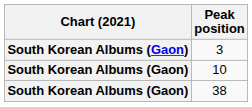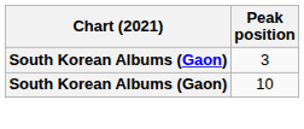 <table class="wikitable plainrowheaders" style="text-align:center">
 <tr>
 <th scope="col">Chart (2021)</th>
 <th scope="col">Peak<br>position</th>
 </tr>
 <tr>
 <th scope="row">South Korean Albums (<a href='#'>Gaon</a>)</th>
 <td>3</td>
 </tr>
 <tr>
 <th scope="row">South Korean Albums (Gaon)<br></th>
 <td>10</td>
 </tr>
-<tr>
-<th scope="row">South Korean Albums (Gaon)<br></th>
-<td>38</td>
-</tr>
 </table>
